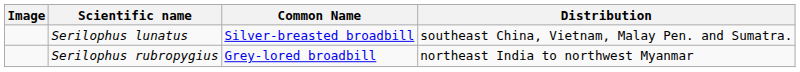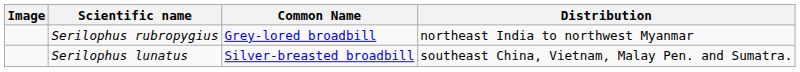 <table class="wikitable">
 <tr>
 <th>Image</th>
 <th>Scientific name</th>
 <th>Common Name</th>
 <th>Distribution</th>
 </tr>
 <tr>
 <td></td>
+<td><em>Serilophus rubropygius</em></td>
+<td><a href='#'>Grey-lored broadbill</a></td>
+<td>northeast India to northwest Myanmar</td>
+</tr>
+<tr>
+<td></td>
 <td><em>Serilophus lunatus</em></td>
 <td><a href='#'>Silver-breasted broadbill</a></td>
 <td>southeast China, Vietnam, Malay Pen. and Sumatra.</td>
 </tr>
-<tr>
-<td></td>
-<td><em>Serilophus rubropygius</em></td>
-<td><a href='#'>Grey-lored broadbill</a></td>
-<td>northeast India to northwest Myanmar</td>
-</tr>
 </table>
